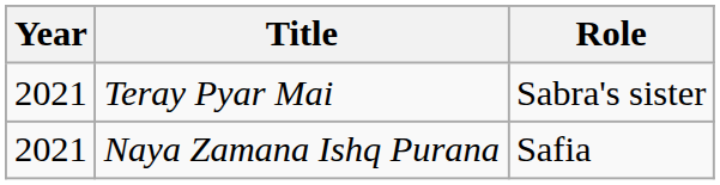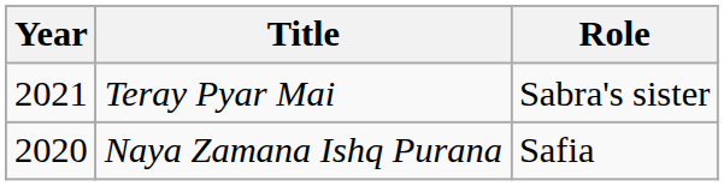 <table class="wikitable sortable plainrowheaders">
 <tr style="text-align:center;">
 <th scope="col">Year</th>
 <th scope="col">Title</th>
 <th scope="col">Role</th>
 </tr>
 <tr>
 <td>2021</td>
 <td><em>Teray Pyar Mai</em></td>
 <td>Sabra's sister</td>
 </tr>
 <tr>
-<td>2021</td>
+<td>2020</td>
 <td><em>Naya Zamana Ishq Purana</em></td>
 <td>Safia</td>
 </tr>
 </table>
